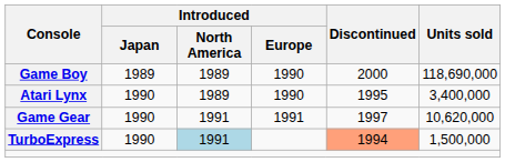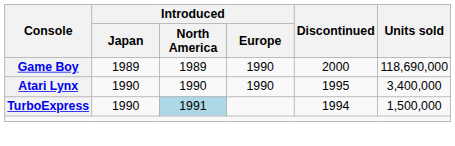 <table class="wikitable" style="margin: 1em auto 1em auto;">
 <tr>
 <th rowspan="2">Console</th>
 <th colspan="3">Introduced</th>
 <th rowspan="2">Discontinued</th>
 <th rowspan="2">Units sold</th>
 </tr>
 <tr>
 <th style="width:5em;">Japan</th>
 <th style="width:5em;">North America</th>
 <th style="width:5em;">Europe</th>
 </tr>
 <tr style="text-align: center;">
 <th><a href='#'>Game Boy</a></th>
 <td>1989</td>
 <td>1989</td>
 <td>1990</td>
 <td>2000</td>
 <td>118,690,000</td>
 </tr>
 <tr style="text-align: center;">
 <th><a href='#'>Atari Lynx</a></th>
 <td>1990</td>
-<td>1989</td>
+<td>1990</td>
 <td>1990</td>
 <td>1995</td>
 <td>3,400,000</td>
-</tr>
-<tr style="text-align: center;">
-<th><a href='#'>Game Gear</a></th>
-<td>1990</td>
-<td>1991</td>
-<td>1991</td>
-<td>1997</td>
-<td>10,620,000</td>
 </tr>
 <tr style="text-align: center;">
 <th><a href='#'>TurboExpress</a></th>
 <td>1990</td>
 <td style="background: lightblue;">1991</td>
 <td></td>
-<td style="background: lightsalmon;">1994</td>
+<td>1994</td>
 <td>1,500,000</td>
 </tr>
 <tr>
 <td colspan="6"></td>
 </tr>
 </table>
